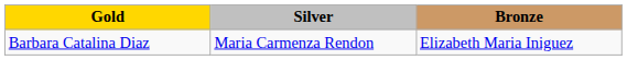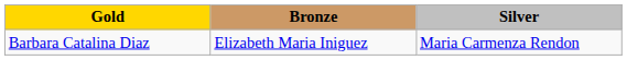 <table class="wikitable" style="text-align:left">
 <tr align="center">
 <td width=200 bgcolor=gold><strong>Gold</strong></td>
+<td width=200 bgcolor=CC9966><strong>Bronze</strong></td>
 <td width=200 bgcolor=silver><strong>Silver</strong></td>
-<td width=200 bgcolor=CC9966><strong>Bronze</strong></td>
 </tr>
 <tr>
 <td><a href='#'>Barbara Catalina Diaz</a><br><em></em></td>
+<td><a href='#'>Elizabeth Maria Iniguez</a><br><em></em></td>
 <td><a href='#'>Maria Carmenza Rendon</a><br><em></em></td>
-<td><a href='#'>Elizabeth Maria Iniguez</a><br><em></em></td>
 </tr>
 </table>
